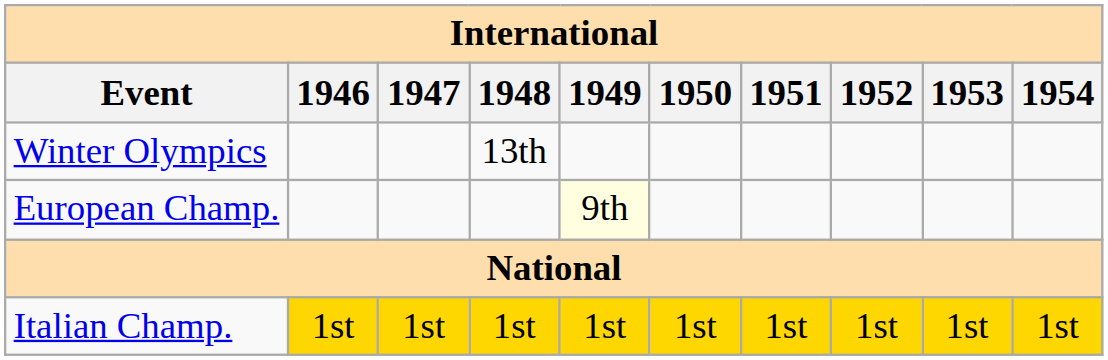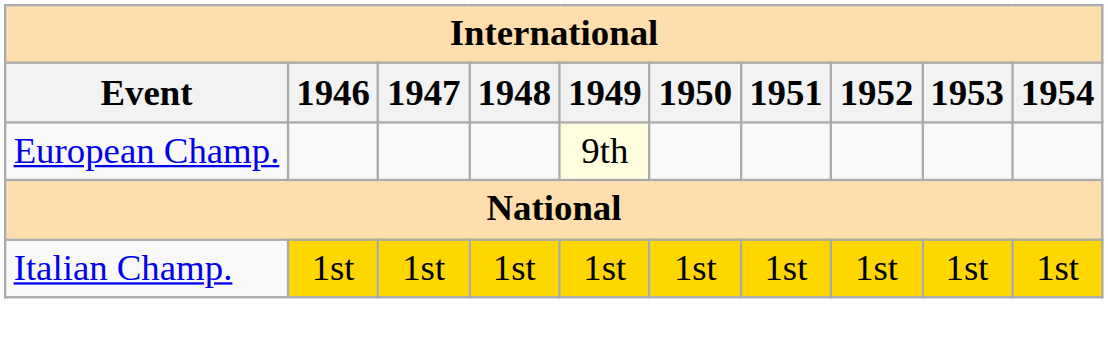 <table class="wikitable" style="text-align:center">
 <tr>
 <th style="background-color: #ffdead; " colspan=10 align=center>International</th>
 </tr>
 <tr>
 <th>Event</th>
 <th>1946</th>
 <th>1947</th>
 <th>1948</th>
 <th>1949</th>
 <th>1950</th>
 <th>1951</th>
 <th>1952</th>
 <th>1953</th>
 <th>1954</th>
-</tr>
-<tr>
-<td align=left><a href='#'>Winter Olympics</a></td>
-<td></td>
-<td></td>
-<td>13th</td>
-<td></td>
-<td></td>
-<td></td>
-<td></td>
-<td></td>
-<td></td>
 </tr>
 <tr>
 <td align=left><a href='#'>European Champ.</a></td>
 <td></td>
 <td></td>
 <td></td>
 <td style="background: lightyellow;">9th</td>
 <td></td>
 <td></td>
 <td></td>
 <td></td>
 <td></td>
 </tr>
 <tr>
 <th style="background-color: #ffdead; " colspan=10 align=center>National</th>
 </tr>
 <tr>
 <td align=left><a href='#'>Italian Champ.</a></td>
 <td bgcolor=gold>1st</td>
 <td bgcolor=gold>1st</td>
 <td bgcolor=gold>1st</td>
 <td bgcolor=gold>1st</td>
 <td bgcolor=gold>1st</td>
 <td bgcolor=gold>1st</td>
 <td bgcolor=gold>1st</td>
 <td bgcolor=gold>1st</td>
 <td bgcolor=gold>1st</td>
 </tr>
 </table>
